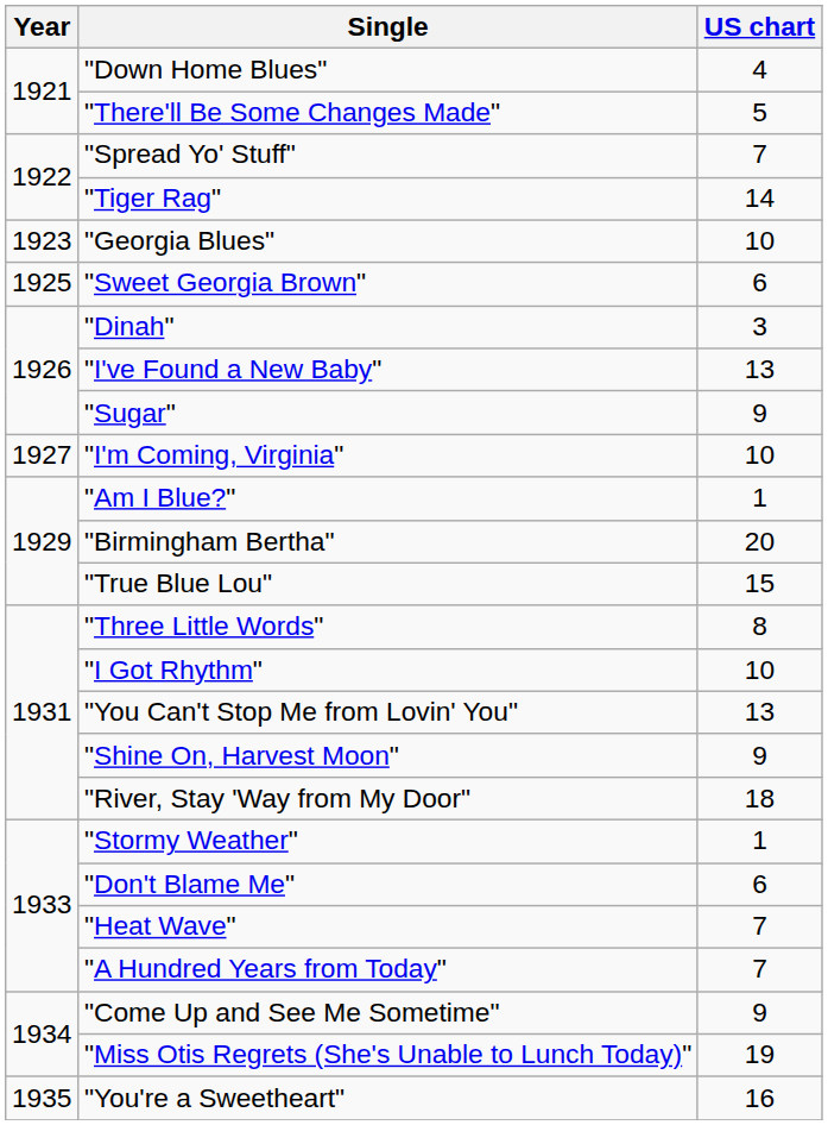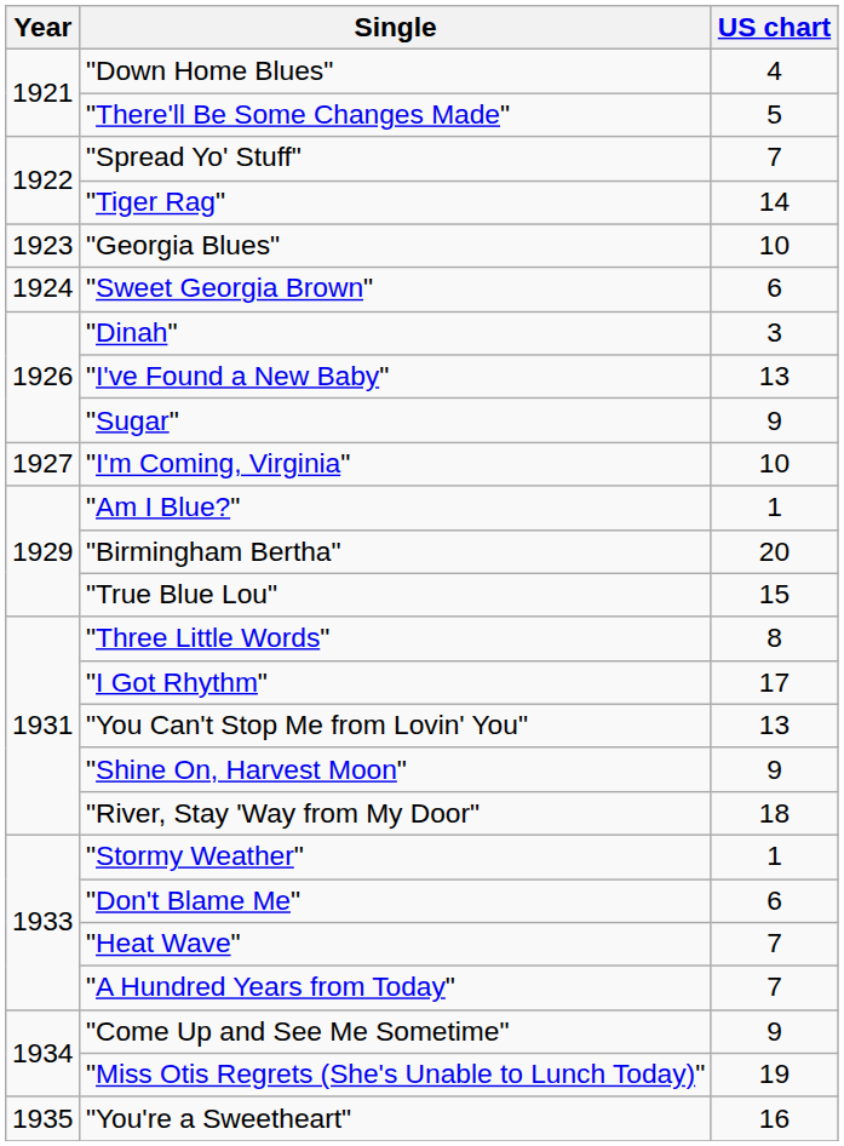 <table class="wikitable">
 <tr>
 <th>Year</th>
 <th>Single</th>
 <th><a href='#'>US chart</a></th>
 </tr>
 <tr>
 <td rowspan="2">1921</td>
 <td>"Down Home Blues"</td>
 <td style="text-align:center;">4</td>
 </tr>
 <tr>
 <td>"<a href='#'>There'll Be Some Changes Made</a>"</td>
 <td style="text-align:center;">5</td>
 </tr>
 <tr>
 <td rowspan="2">1922</td>
 <td>"Spread Yo' Stuff"</td>
 <td style="text-align:center;">7</td>
 </tr>
 <tr>
 <td>"<a href='#'>Tiger Rag</a>"</td>
 <td style="text-align:center;">14</td>
 </tr>
 <tr>
 <td>1923</td>
 <td>"Georgia Blues"</td>
 <td style="text-align:center;">10</td>
 </tr>
 <tr>
-<td>1925</td>
+<td>1924</td>
 <td>"<a href='#'>Sweet Georgia Brown</a>"</td>
 <td style="text-align:center;">6</td>
 </tr>
 <tr>
 <td rowspan="3">1926</td>
 <td>"<a href='#'>Dinah</a>"</td>
 <td style="text-align:center;">3</td>
 </tr>
 <tr>
 <td>"<a href='#'>I've Found a New Baby</a>"</td>
 <td style="text-align:center;">13</td>
 </tr>
 <tr>
 <td>"<a href='#'>Sugar</a>"</td>
 <td style="text-align:center;">9</td>
 </tr>
 <tr>
 <td>1927</td>
 <td>"<a href='#'>I'm Coming, Virginia</a>"</td>
 <td style="text-align:center;">10</td>
 </tr>
 <tr>
 <td rowspan="3">1929</td>
 <td>"<a href='#'>Am I Blue?</a>"</td>
 <td style="text-align:center;">1</td>
 </tr>
 <tr>
 <td>"Birmingham Bertha"</td>
 <td style="text-align:center;">20</td>
 </tr>
 <tr>
 <td>"True Blue Lou"</td>
 <td style="text-align:center;">15</td>
 </tr>
 <tr>
 <td rowspan="5">1931</td>
 <td>"<a href='#'>Three Little Words</a>"</td>
 <td style="text-align:center;">8</td>
 </tr>
 <tr>
 <td>"<a href='#'>I Got Rhythm</a>"</td>
-<td style="text-align:center;">10</td>
+<td style="text-align:center;">17</td>
 </tr>
 <tr>
 <td>"You Can't Stop Me from Lovin' You"</td>
 <td style="text-align:center;">13</td>
 </tr>
 <tr>
 <td>"<a href='#'>Shine On, Harvest Moon</a>"</td>
 <td style="text-align:center;">9</td>
 </tr>
 <tr>
 <td>"River, Stay 'Way from My Door"</td>
 <td style="text-align:center;">18</td>
 </tr>
 <tr>
 <td rowspan="4">1933</td>
 <td>"<a href='#'>Stormy Weather</a>"</td>
 <td style="text-align:center;">1</td>
 </tr>
 <tr>
 <td>"<a href='#'>Don't Blame Me</a>"</td>
 <td style="text-align:center;">6</td>
 </tr>
 <tr>
 <td>"<a href='#'>Heat Wave</a>"</td>
 <td style="text-align:center;">7</td>
 </tr>
 <tr>
 <td>"<a href='#'>A Hundred Years from Today</a>"</td>
 <td style="text-align:center;">7</td>
 </tr>
 <tr>
 <td rowspan="2">1934</td>
 <td>"Come Up and See Me Sometime"</td>
 <td style="text-align:center;">9</td>
 </tr>
 <tr>
 <td>"<a href='#'>Miss Otis Regrets (She's Unable to Lunch Today)</a>"</td>
 <td style="text-align:center;">19</td>
 </tr>
 <tr>
 <td>1935</td>
 <td>"You're a Sweetheart"</td>
 <td style="text-align:center;">16</td>
 </tr>
 </table>
